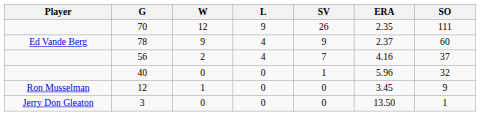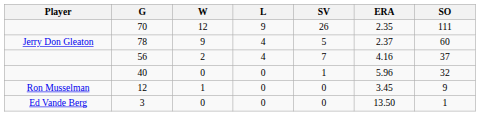 <table class="wikitable sortable">
 <tr>
 <th bgcolor="#DDDDFF" width="16%">Player</th>
 <th bgcolor="#DDDDFF" width="9%">G</th>
 <th bgcolor="#DDDDFF" width="9%">W</th>
 <th bgcolor="#DDDDFF" width="9%">L</th>
 <th bgcolor="#DDDDFF" width="9%">SV</th>
 <th bgcolor="#DDDDFF" width="9%">ERA</th>
 <th bgcolor="#DDDDFF" width="9%">SO</th>
 </tr>
 <tr align="center">
 <td></td>
 <td>70</td>
 <td>12</td>
 <td>9</td>
 <td>26</td>
 <td>2.35</td>
 <td>111</td>
 </tr>
 <tr align=center>
-<td><a href='#'>Ed Vande Berg</a></td>
+<td><a href='#'>Jerry Don Gleaton</a></td>
 <td>78</td>
 <td>9</td>
 <td>4</td>
-<td>9</td>
+<td>5</td>
 <td>2.37</td>
 <td>60</td>
 </tr>
 <tr align="center">
 <td></td>
 <td>56</td>
 <td>2</td>
 <td>4</td>
 <td>7</td>
 <td>4.16</td>
 <td>37</td>
 </tr>
 <tr align="center">
 <td></td>
 <td>40</td>
 <td>0</td>
 <td>0</td>
 <td>1</td>
 <td>5.96</td>
 <td>32</td>
 </tr>
 <tr align="center">
 <td><a href='#'>Ron Musselman</a></td>
 <td>12</td>
 <td>1</td>
 <td>0</td>
 <td>0</td>
 <td>3.45</td>
 <td>9</td>
 </tr>
 <tr align=center>
-<td><a href='#'>Jerry Don Gleaton</a></td>
+<td><a href='#'>Ed Vande Berg</a></td>
 <td>3</td>
 <td>0</td>
 <td>0</td>
 <td>0</td>
 <td>13.50</td>
 <td>1</td>
 </tr>
 </table>
